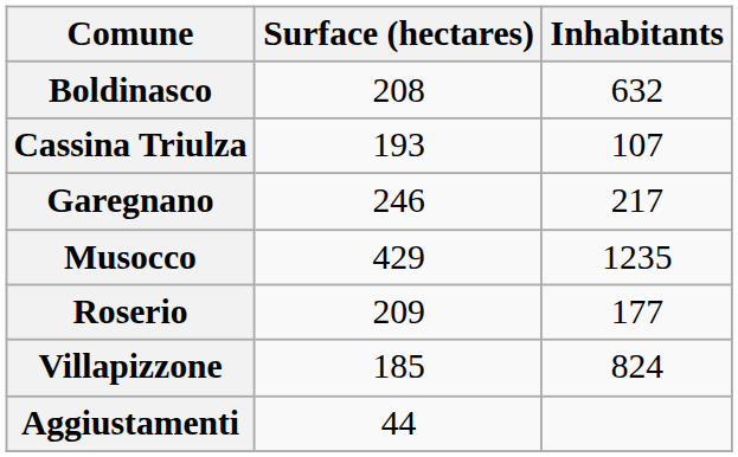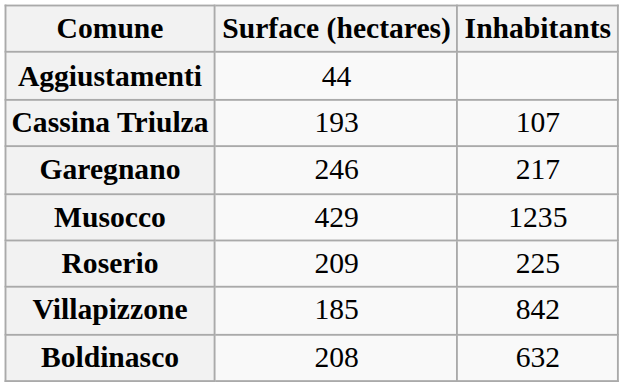 <table border="1" class="wikitable" style="text-align:center; float:right;">
 <tr>
 <th>Comune</th>
 <th>Surface (hectares)</th>
 <th>Inhabitants</th>
 </tr>
 <tr>
-<th>Boldinasco</th>
-<td>208</td>
-<td>632</td>
+<th>Aggiustamenti</th>
+<td>44</td>
+<td></td>
 </tr>
 <tr>
 <th>Cassina Triulza</th>
 <td>193</td>
 <td>107</td>
 </tr>
 <tr>
 <th>Garegnano</th>
 <td>246</td>
 <td>217</td>
 </tr>
 <tr>
 <th>Musocco</th>
 <td>429</td>
 <td>1235</td>
 </tr>
 <tr>
 <th>Roserio</th>
 <td>209</td>
-<td>177</td>
+<td>225</td>
 </tr>
 <tr>
 <th>Villapizzone</th>
 <td>185</td>
-<td>824</td>
+<td>842</td>
 </tr>
 <tr>
-<th>Aggiustamenti</th>
-<td>44</td>
-<td></td>
+<th>Boldinasco</th>
+<td>208</td>
+<td>632</td>
 </tr>
 </table>
